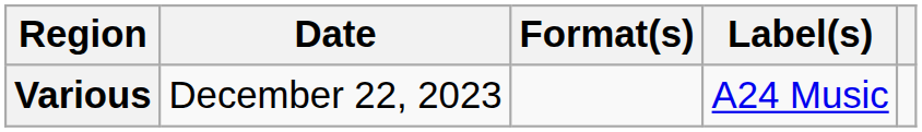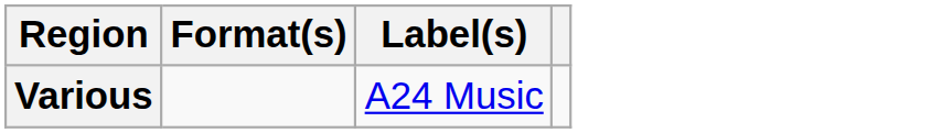 <table class="wikitable plainrowheaders">
 <tr>
 <th scope="col">Region</th>
-<th scope="col">Date</th>
 <th scope="col">Format(s)</th>
 <th scope="col">Label(s)</th>
 <th scope="col"></th>
 </tr>
 <tr>
 <th scope="row">Various</th>
-<td>December 22, 2023</td>
 <td></td>
 <td><a href='#'>A24 Music</a></td>
 <td></td>
 </tr>
 </table>
